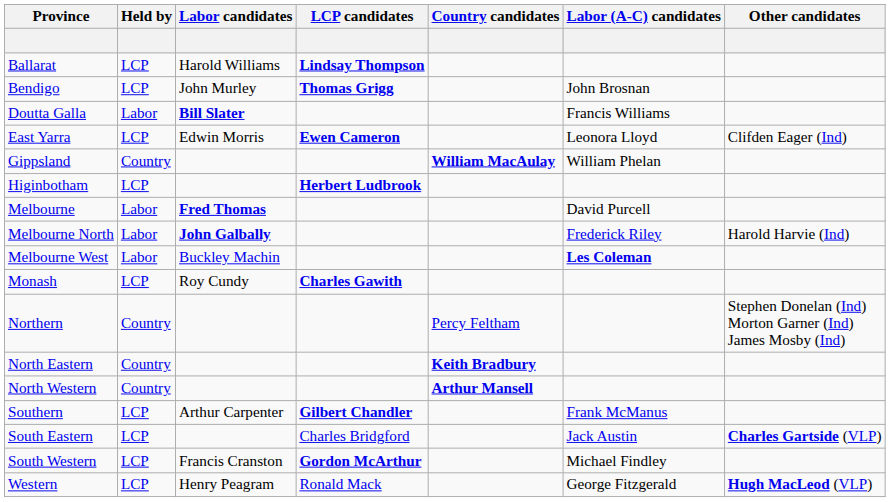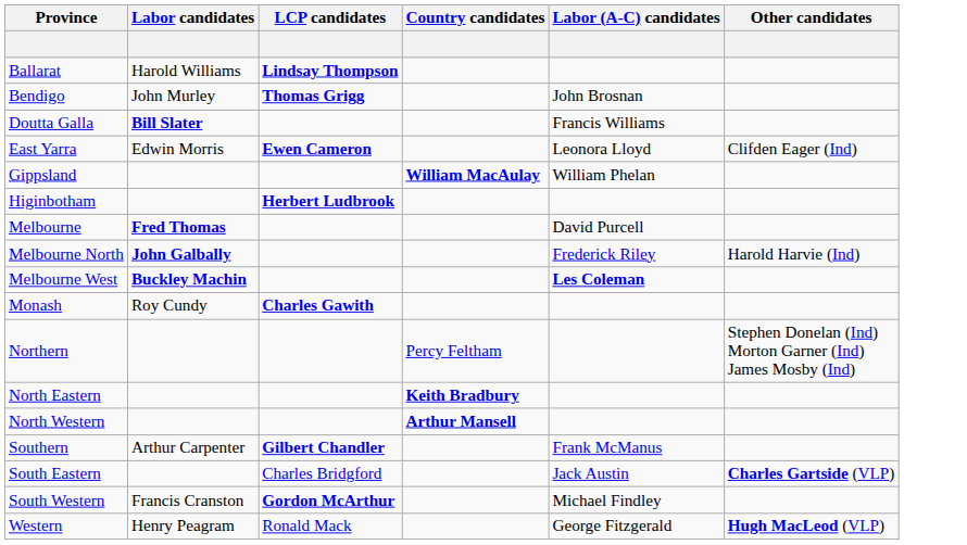 <table class="wikitable">
 <tr>
 <th>Province</th>
-<th>Held by</th>
 <th><a href='#'>Labor</a> candidates</th>
 <th><a href='#'>LCP</a> candidates</th>
 <th><a href='#'>Country</a> candidates</th>
 <th><a href='#'>Labor (A-C)</a> candidates</th>
 <th>Other candidates</th>
 </tr>
 <tr bgcolor="#cccccc">
 <th></th>
 <th></th>
 <th></th>
 <th></th>
 <th></th>
-<th></th>
 <th> </th>
 </tr>
 <tr>
 <td><a href='#'>Ballarat</a></td>
-<td><a href='#'>LCP</a></td>
 <td>Harold Williams</td>
 <td><strong><a href='#'>Lindsay Thompson</a></strong></td>
 <td></td>
 <td></td>
 <td></td>
 </tr>
 <tr>
 <td><a href='#'>Bendigo</a></td>
-<td><a href='#'>LCP</a></td>
 <td>John Murley</td>
 <td><strong><a href='#'>Thomas Grigg</a></strong></td>
 <td></td>
 <td>John Brosnan</td>
 <td></td>
 </tr>
 <tr>
 <td><a href='#'>Doutta Galla</a></td>
-<td><a href='#'>Labor</a></td>
 <td><strong><a href='#'>Bill Slater</a></strong></td>
 <td></td>
 <td></td>
 <td>Francis Williams</td>
 <td></td>
 </tr>
 <tr>
 <td><a href='#'>East Yarra</a></td>
-<td><a href='#'>LCP</a></td>
 <td>Edwin Morris</td>
 <td><strong><a href='#'>Ewen Cameron</a></strong></td>
 <td></td>
 <td>Leonora Lloyd</td>
 <td>Clifden Eager (<a href='#'>Ind</a>)</td>
 </tr>
 <tr>
 <td><a href='#'>Gippsland</a></td>
-<td><a href='#'>Country</a></td>
 <td></td>
 <td></td>
 <td><strong><a href='#'>William MacAulay</a></strong></td>
 <td>William Phelan</td>
 <td></td>
 </tr>
 <tr>
 <td><a href='#'>Higinbotham</a></td>
-<td><a href='#'>LCP</a></td>
 <td></td>
 <td><strong><a href='#'>Herbert Ludbrook</a></strong></td>
 <td></td>
 <td></td>
 <td></td>
 </tr>
 <tr>
 <td><a href='#'>Melbourne</a></td>
-<td><a href='#'>Labor</a></td>
 <td><strong><a href='#'>Fred Thomas</a></strong></td>
 <td></td>
 <td></td>
 <td>David Purcell</td>
 <td></td>
 </tr>
 <tr>
 <td><a href='#'>Melbourne North</a></td>
-<td><a href='#'>Labor</a></td>
 <td><strong><a href='#'>John Galbally</a></strong></td>
 <td></td>
 <td></td>
 <td><a href='#'>Frederick Riley</a></td>
 <td>Harold Harvie (<a href='#'>Ind</a>)</td>
 </tr>
 <tr>
 <td><a href='#'>Melbourne West</a></td>
-<td><a href='#'>Labor</a></td>
-<td><a href='#'>Buckley Machin</a></td>
+<td><strong><a href='#'>Buckley Machin</a></strong></td>
 <td></td>
 <td></td>
 <td><strong><a href='#'>Les Coleman</a></strong></td>
 <td></td>
 </tr>
 <tr>
 <td><a href='#'>Monash</a></td>
-<td><a href='#'>LCP</a></td>
 <td>Roy Cundy</td>
 <td><strong><a href='#'>Charles Gawith</a></strong></td>
 <td></td>
 <td></td>
 <td></td>
 </tr>
 <tr>
 <td><a href='#'>Northern</a></td>
-<td><a href='#'>Country</a></td>
 <td></td>
 <td></td>
 <td><a href='#'>Percy Feltham</a></td>
 <td></td>
 <td>Stephen Donelan (<a href='#'>Ind</a>) <br> Morton Garner (<a href='#'>Ind</a>) <br> James Mosby (<a href='#'>Ind</a>)</td>
 </tr>
 <tr>
 <td><a href='#'>North Eastern</a></td>
-<td><a href='#'>Country</a></td>
 <td></td>
 <td></td>
 <td><strong><a href='#'>Keith Bradbury</a></strong></td>
 <td></td>
 <td></td>
 </tr>
 <tr>
 <td><a href='#'>North Western</a></td>
-<td><a href='#'>Country</a></td>
 <td></td>
 <td></td>
 <td><strong><a href='#'>Arthur Mansell</a></strong></td>
 <td></td>
 <td></td>
 </tr>
 <tr>
 <td><a href='#'>Southern</a></td>
-<td><a href='#'>LCP</a></td>
 <td>Arthur Carpenter</td>
 <td><strong><a href='#'>Gilbert Chandler</a></strong></td>
 <td></td>
 <td><a href='#'>Frank McManus</a></td>
 <td></td>
 </tr>
 <tr>
 <td><a href='#'>South Eastern</a></td>
-<td><a href='#'>LCP</a></td>
 <td></td>
 <td><a href='#'>Charles Bridgford</a></td>
 <td></td>
 <td><a href='#'>Jack Austin</a></td>
 <td><strong><a href='#'>Charles Gartside</a></strong> (<a href='#'>VLP</a>)</td>
 </tr>
 <tr>
 <td><a href='#'>South Western</a></td>
-<td><a href='#'>LCP</a></td>
 <td>Francis Cranston</td>
 <td><strong><a href='#'>Gordon McArthur</a></strong></td>
 <td></td>
 <td>Michael Findley</td>
 <td></td>
 </tr>
 <tr>
 <td><a href='#'>Western</a></td>
-<td><a href='#'>LCP</a></td>
 <td>Henry Peagram</td>
 <td><a href='#'>Ronald Mack</a></td>
 <td></td>
 <td>George Fitzgerald</td>
 <td><strong><a href='#'>Hugh MacLeod</a></strong> (<a href='#'>VLP</a>)</td>
 </tr>
 </table>
